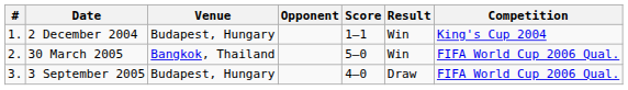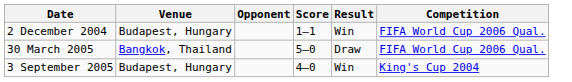 <table class="wikitable">
 <tr>
-<th>#</th>
 <th>Date</th>
 <th>Venue</th>
 <th>Opponent</th>
 <th>Score</th>
 <th>Result</th>
 <th>Competition</th>
 </tr>
 <tr>
-<td>1.</td>
 <td>2 December 2004</td>
 <td>Budapest, Hungary</td>
 <td></td>
 <td>1–1</td>
 <td>Win</td>
-<td><a href='#'>King's Cup 2004</a></td>
+<td><a href='#'>FIFA World Cup 2006 Qual.</a></td>
 </tr>
 <tr>
-<td>2.</td>
 <td>30 March 2005</td>
 <td><a href='#'>Bangkok</a>, Thailand</td>
 <td></td>
 <td>5–0</td>
-<td>Win</td>
+<td>Draw</td>
 <td><a href='#'>FIFA World Cup 2006 Qual.</a></td>
 </tr>
 <tr>
-<td>3.</td>
 <td>3 September 2005</td>
 <td>Budapest, Hungary</td>
 <td></td>
 <td>4–0</td>
-<td>Draw</td>
-<td><a href='#'>FIFA World Cup 2006 Qual.</a></td>
+<td>Win</td>
+<td><a href='#'>King's Cup 2004</a></td>
 </tr>
 </table>
